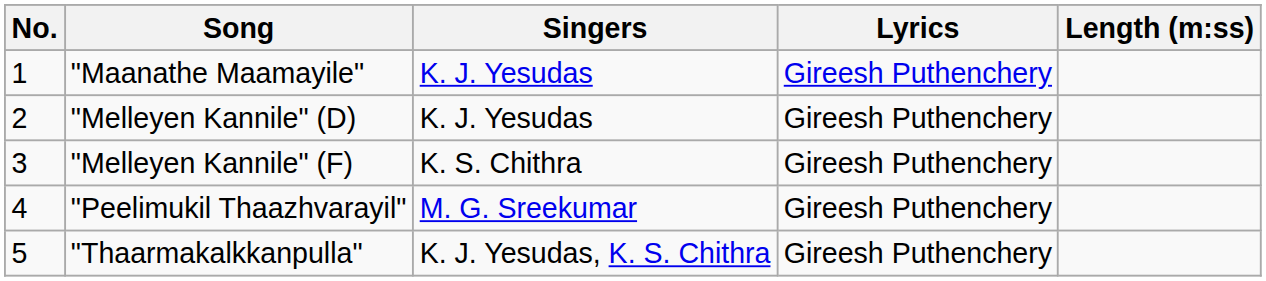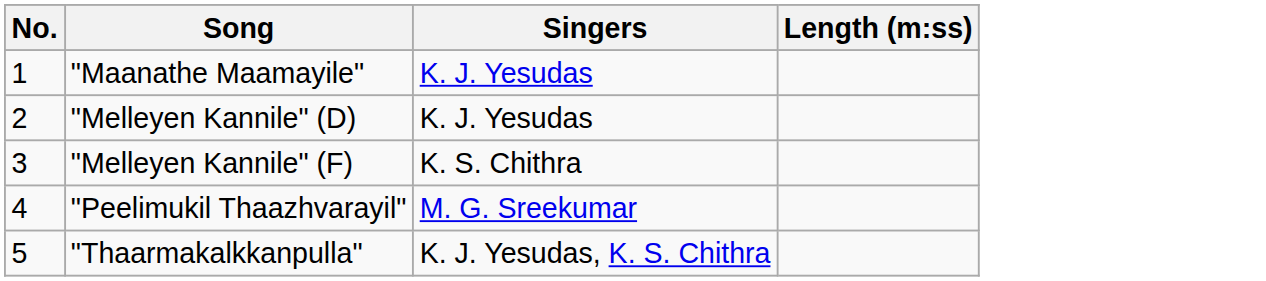 <table class="wikitable" style="font-size:95%;">
 <tr>
 <th>No.</th>
 <th>Song</th>
 <th>Singers</th>
-<th>Lyrics</th>
 <th>Length (m:ss)</th>
 </tr>
 <tr>
 <td>1</td>
 <td>"Maanathe Maamayile"</td>
 <td><a href='#'>K. J. Yesudas</a></td>
-<td><a href='#'>Gireesh Puthenchery</a></td>
 <td></td>
 </tr>
 <tr>
 <td>2</td>
 <td>"Melleyen Kannile" (D)</td>
 <td>K. J. Yesudas</td>
-<td>Gireesh Puthenchery</td>
 <td></td>
 </tr>
 <tr>
 <td>3</td>
 <td>"Melleyen Kannile" (F)</td>
 <td>K. S. Chithra</td>
-<td>Gireesh Puthenchery</td>
 <td></td>
 </tr>
 <tr>
 <td>4</td>
 <td>"Peelimukil Thaazhvarayil"</td>
 <td><a href='#'>M. G. Sreekumar</a></td>
-<td>Gireesh Puthenchery</td>
 <td></td>
 </tr>
 <tr>
 <td>5</td>
 <td>"Thaarmakalkkanpulla"</td>
 <td>K. J. Yesudas, <a href='#'>K. S. Chithra</a></td>
-<td>Gireesh Puthenchery</td>
 <td></td>
 </tr>
 </table>
